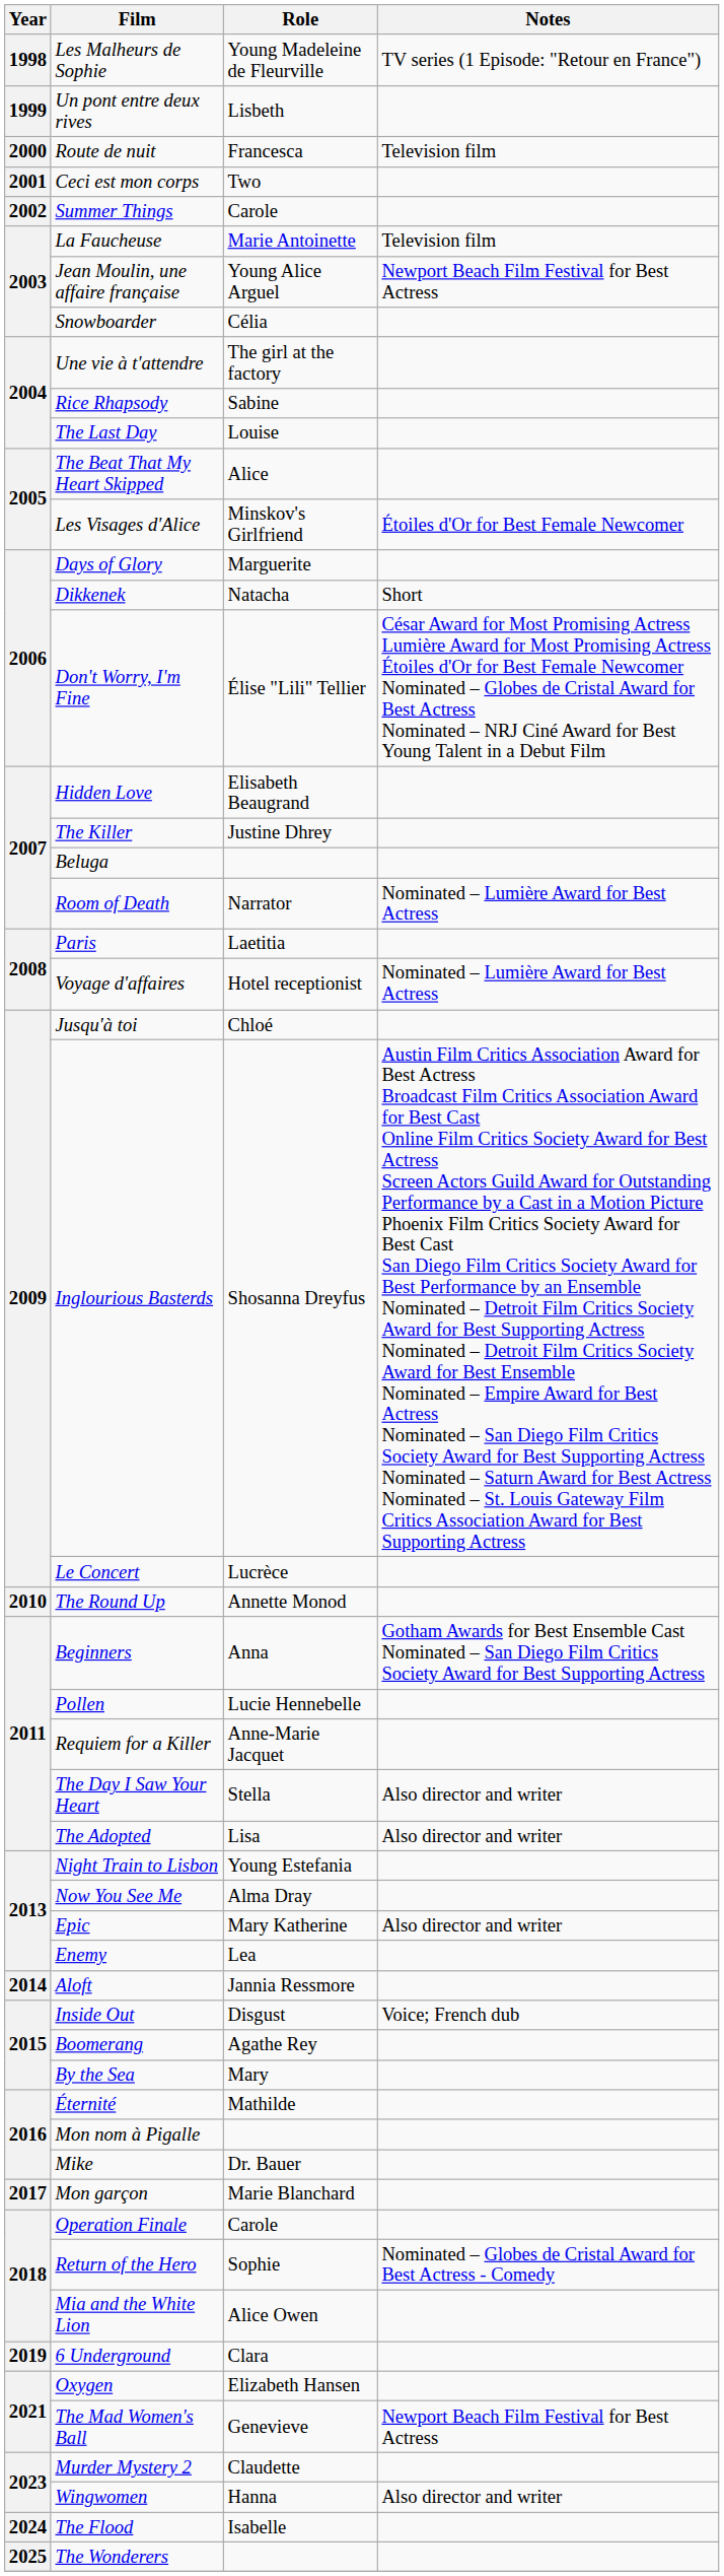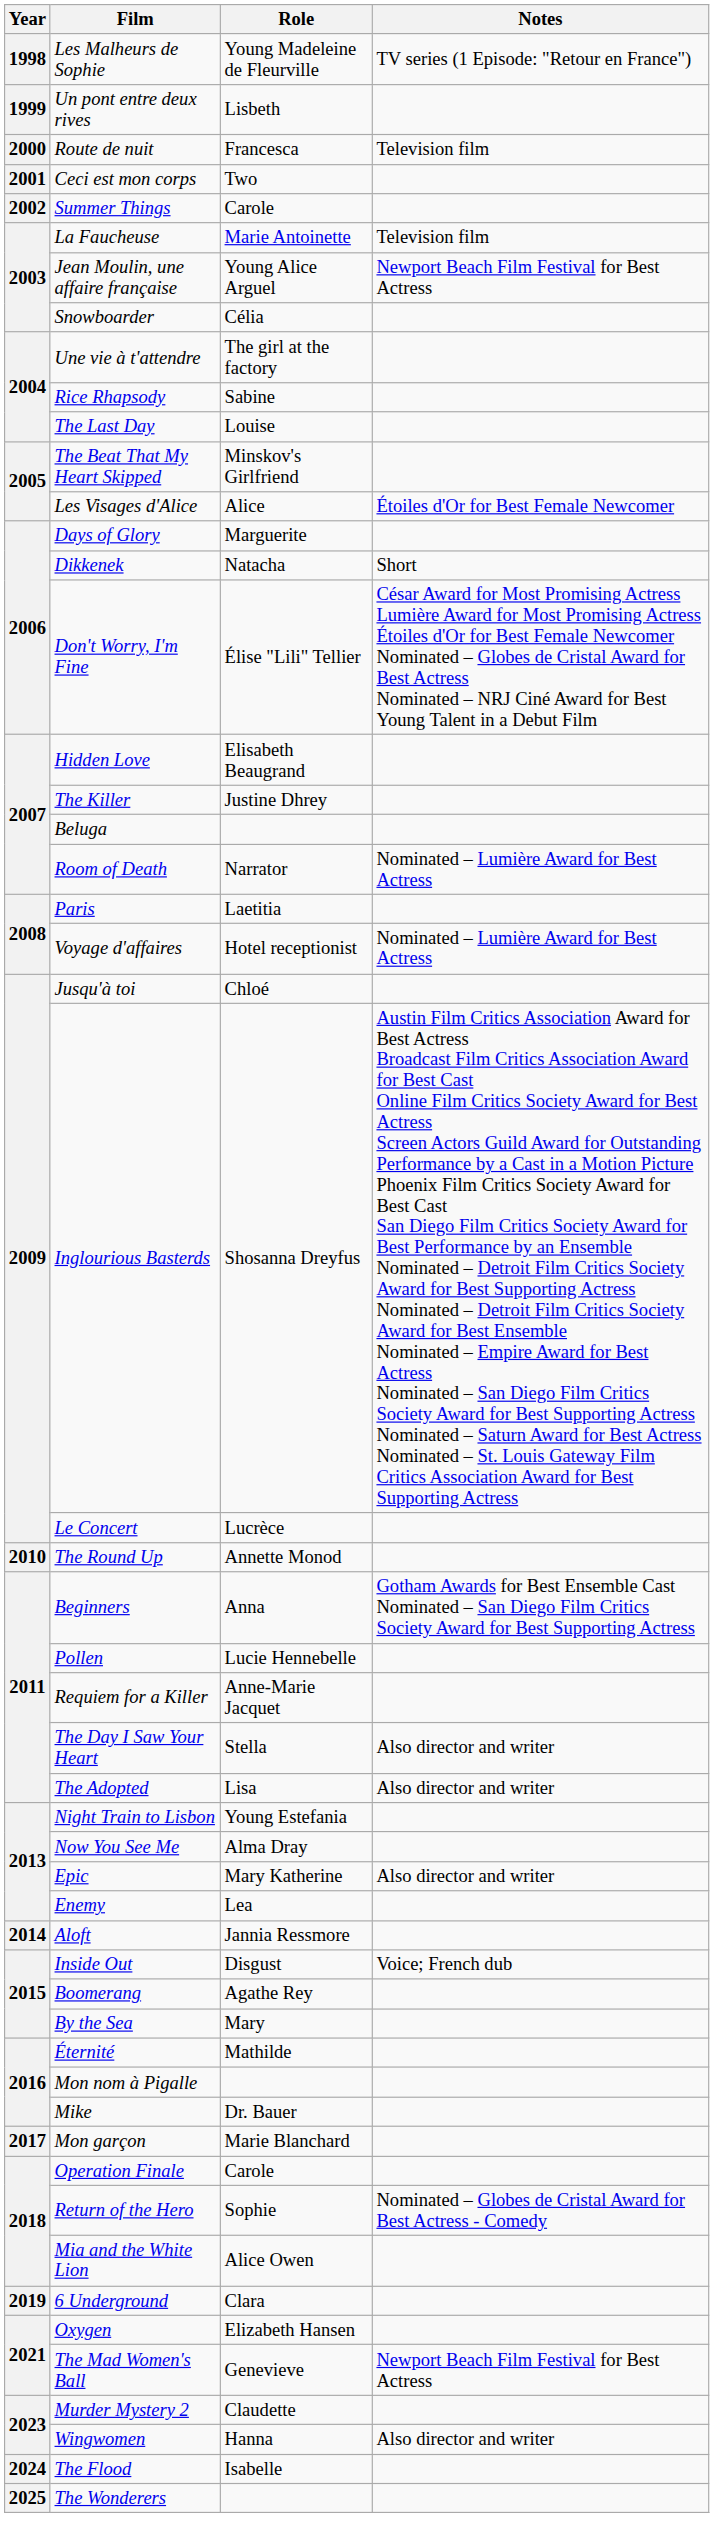 <table class="wikitable sortable">
 <tr>
 <th>Year</th>
 <th>Film</th>
 <th>Role</th>
 <th class="unsortable">Notes</th>
 </tr>
 <tr>
 <th>1998</th>
 <td><em>Les Malheurs de Sophie</em></td>
 <td>Young Madeleine de Fleurville</td>
 <td>TV series (1 Episode: "Retour en France")</td>
 </tr>
 <tr>
 <th>1999</th>
 <td><em>Un pont entre deux rives</em></td>
 <td>Lisbeth</td>
 <td></td>
 </tr>
 <tr>
 <th>2000</th>
 <td><em>Route de nuit</em></td>
 <td>Francesca</td>
 <td>Television film</td>
 </tr>
 <tr>
 <th>2001</th>
 <td><em>Ceci est mon corps</em></td>
 <td>Two</td>
 <td></td>
 </tr>
 <tr>
 <th>2002</th>
 <td><em><a href='#'>Summer Things</a></em></td>
 <td>Carole</td>
 <td></td>
 </tr>
 <tr>
 <th rowspan="3">2003</th>
 <td><em>La Faucheuse</em></td>
 <td><a href='#'>Marie Antoinette</a></td>
 <td>Television film</td>
 </tr>
 <tr>
 <td><em>Jean Moulin, une affaire française</em></td>
 <td>Young Alice Arguel</td>
 <td><a href='#'>Newport Beach Film Festival</a> for Best Actress</td>
 </tr>
 <tr>
 <td><em>Snowboarder</em></td>
 <td>Célia</td>
 <td></td>
 </tr>
 <tr>
 <th rowspan="3">2004</th>
 <td><em>Une vie à t'attendre</em></td>
 <td>The girl at the factory</td>
 <td></td>
 </tr>
 <tr>
 <td><em><a href='#'>Rice Rhapsody</a></em></td>
 <td>Sabine</td>
 <td></td>
 </tr>
 <tr>
 <td><em><a href='#'>The Last Day</a></em></td>
 <td>Louise</td>
 <td></td>
 </tr>
 <tr>
 <th rowspan="2">2005</th>
 <td><em><a href='#'>The Beat That My Heart Skipped</a></em></td>
-<td>Alice</td>
+<td>Minskov's Girlfriend</td>
 <td></td>
 </tr>
 <tr>
 <td><em>Les Visages d'Alice</em></td>
-<td>Minskov's Girlfriend</td>
+<td>Alice</td>
 <td><a href='#'>Étoiles d'Or for Best Female Newcomer</a></td>
 </tr>
 <tr>
 <th rowspan="3">2006</th>
 <td><em><a href='#'>Days of Glory</a></em></td>
 <td>Marguerite</td>
 <td></td>
 </tr>
 <tr>
 <td><em><a href='#'>Dikkenek</a></em></td>
 <td>Natacha</td>
 <td>Short</td>
 </tr>
 <tr>
 <td><em><a href='#'>Don't Worry, I'm Fine</a></em></td>
 <td>Élise "Lili" Tellier</td>
 <td><a href='#'>César Award for Most Promising Actress</a><br><a href='#'>Lumière Award for Most Promising Actress</a><br><a href='#'>Étoiles d'Or for Best Female Newcomer</a><br>Nominated – <a href='#'>Globes de Cristal Award for Best Actress</a><br>Nominated – NRJ Ciné Award for Best Young Talent in a Debut Film</td>
 </tr>
 <tr>
 <th rowspan="4">2007</th>
 <td><em><a href='#'>Hidden Love</a></em></td>
 <td>Elisabeth Beaugrand</td>
 <td></td>
 </tr>
 <tr>
 <td><em><a href='#'>The Killer</a></em></td>
 <td>Justine Dhrey</td>
 <td></td>
 </tr>
 <tr>
 <td><em>Beluga</em></td>
 <td></td>
 <td></td>
 </tr>
 <tr>
 <td><em><a href='#'>Room of Death</a></em></td>
 <td>Narrator</td>
 <td>Nominated – <a href='#'>Lumière Award for Best Actress</a></td>
 </tr>
 <tr>
 <th rowspan="2">2008</th>
 <td><em><a href='#'>Paris</a></em></td>
 <td>Laetitia</td>
 <td></td>
 </tr>
 <tr>
 <td><em>Voyage d'affaires</em></td>
 <td>Hotel receptionist</td>
 <td>Nominated – <a href='#'>Lumière Award for Best Actress</a></td>
 </tr>
 <tr>
 <th rowspan="3">2009</th>
 <td><em>Jusqu'à toi</em></td>
 <td>Chloé</td>
 <td></td>
 </tr>
 <tr>
 <td><em><a href='#'>Inglourious Basterds</a></em></td>
 <td>Shosanna Dreyfus</td>
 <td><a href='#'>Austin Film Critics Association</a> Award for Best Actress<br><a href='#'>Broadcast Film Critics Association Award for Best Cast</a><br><a href='#'>Online Film Critics Society Award for Best Actress</a><br><a href='#'>Screen Actors Guild Award for Outstanding Performance by a Cast in a Motion Picture</a><br>Phoenix Film Critics Society Award for Best Cast<br><a href='#'>San Diego Film Critics Society Award for Best Performance by an Ensemble</a><br>Nominated – <a href='#'>Detroit Film Critics Society Award for Best Supporting Actress</a><br>Nominated – <a href='#'>Detroit Film Critics Society Award for Best Ensemble</a><br>Nominated – <a href='#'>Empire Award for Best Actress</a><br>Nominated – <a href='#'>San Diego Film Critics Society Award for Best Supporting Actress</a><br>Nominated – <a href='#'>Saturn Award for Best Actress</a><br>Nominated –  <a href='#'>St. Louis Gateway Film Critics Association Award for Best Supporting Actress</a></td>
 </tr>
 <tr>
 <td><em><a href='#'>Le Concert</a></em></td>
 <td>Lucrèce</td>
 <td></td>
 </tr>
 <tr>
 <th>2010</th>
 <td><em><a href='#'>The Round Up</a></em></td>
 <td>Annette Monod</td>
 <td></td>
 </tr>
 <tr>
 <th rowspan="5">2011</th>
 <td><em><a href='#'>Beginners</a></em></td>
 <td>Anna</td>
 <td><a href='#'>Gotham Awards</a> for Best Ensemble Cast<br>Nominated – <a href='#'>San Diego Film Critics Society Award for Best Supporting Actress</a></td>
 </tr>
 <tr>
 <td><em><a href='#'>Pollen</a></em></td>
 <td>Lucie Hennebelle</td>
 <td></td>
 </tr>
 <tr>
 <td><em>Requiem for a Killer</em></td>
 <td>Anne-Marie Jacquet</td>
 <td></td>
 </tr>
 <tr>
 <td><em><a href='#'>The Day I Saw Your Heart</a></em></td>
 <td>Stella</td>
 <td>Also director and writer</td>
 </tr>
 <tr>
 <td><em><a href='#'>The Adopted</a></em></td>
 <td>Lisa</td>
 <td>Also director and writer</td>
 </tr>
 <tr>
 <th rowspan="4">2013</th>
 <td><em><a href='#'>Night Train to Lisbon</a></em></td>
 <td>Young Estefania</td>
 <td></td>
 </tr>
 <tr>
 <td><em><a href='#'>Now You See Me</a></em></td>
 <td>Alma Dray</td>
 <td></td>
 </tr>
 <tr>
 <td><em><a href='#'>Epic</a></em></td>
 <td>Mary Katherine</td>
 <td>Also director and writer</td>
 </tr>
 <tr>
 <td><em><a href='#'>Enemy</a></em></td>
 <td>Lea</td>
 <td></td>
 </tr>
 <tr>
 <th rowspan="1">2014</th>
 <td><em><a href='#'>Aloft</a></em></td>
 <td>Jannia Ressmore</td>
 <td></td>
 </tr>
 <tr>
 <th rowspan="3">2015</th>
 <td><em><a href='#'>Inside Out</a></em></td>
 <td>Disgust</td>
 <td>Voice; French dub</td>
 </tr>
 <tr>
 <td><em><a href='#'>Boomerang</a></em></td>
 <td>Agathe Rey</td>
 <td></td>
 </tr>
 <tr>
 <td><em><a href='#'>By the Sea</a></em></td>
 <td>Mary</td>
 <td></td>
 </tr>
 <tr>
 <th rowspan="3">2016</th>
 <td><em><a href='#'>Éternité</a></em></td>
 <td>Mathilde</td>
 <td></td>
 </tr>
 <tr>
 <td><em>Mon nom à Pigalle</em></td>
 <td></td>
 <td></td>
 </tr>
 <tr>
 <td><em>Mike</em></td>
 <td>Dr. Bauer</td>
 <td></td>
 </tr>
 <tr>
 <th>2017</th>
 <td><em>Mon garçon</em></td>
 <td>Marie Blanchard</td>
 <td></td>
 </tr>
 <tr>
 <th rowspan="3">2018</th>
 <td><em><a href='#'>Operation Finale</a></em></td>
 <td>Carole</td>
 <td></td>
 </tr>
 <tr>
 <td><em><a href='#'>Return of the Hero</a></em></td>
 <td>Sophie</td>
 <td>Nominated – <a href='#'>Globes de Cristal Award for Best Actress - Comedy</a></td>
 </tr>
 <tr>
 <td><em><a href='#'>Mia and the White Lion</a></em></td>
 <td>Alice Owen</td>
 <td></td>
 </tr>
 <tr>
 <th>2019</th>
 <td><em><a href='#'>6 Underground</a></em></td>
 <td>Clara</td>
 <td></td>
 </tr>
 <tr>
 <th rowspan="2">2021</th>
 <td><em><a href='#'>Oxygen</a></em></td>
 <td>Elizabeth Hansen</td>
 <td></td>
 </tr>
 <tr>
 <td><em><a href='#'>The Mad Women's Ball</a></em></td>
 <td>Genevieve</td>
 <td><a href='#'>Newport Beach Film Festival</a> for Best Actress</td>
 </tr>
 <tr>
 <th rowspan="2">2023</th>
 <td><em><a href='#'>Murder Mystery 2</a></em></td>
 <td>Claudette</td>
 <td></td>
 </tr>
 <tr>
 <td><em><a href='#'>Wingwomen</a></em></td>
 <td>Hanna</td>
 <td>Also director and writer</td>
 </tr>
 <tr>
 <th>2024</th>
 <td><em><a href='#'>The Flood</a></em></td>
 <td>Isabelle</td>
 <td></td>
 </tr>
 <tr>
 <th>2025</th>
 <td><em><a href='#'>The Wonderers</a></td>
 <td></td>
 <td></td>
 </tr>
 <tr>
 </tr>
 </table>
